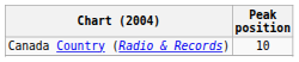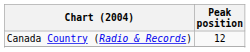 <table class="wikitable sortable">
 <tr>
 <th align="left">Chart (2004)</th>
 <th align="center">Peak<br>position</th>
 </tr>
 <tr>
 <td align="left">Canada <a href='#'>Country</a> (<em><a href='#'>Radio & Records</a></em>)</td>
-<td align="center">10</td>
+<td align="center">12</td>
 </tr>
 <tr>
 </tr>
 <tr>
 </tr>
 </table>
